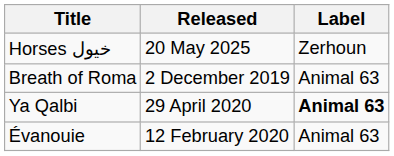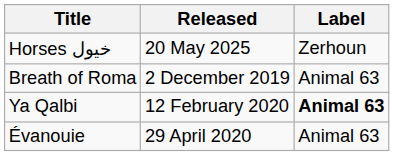 <table class="wikitable">
 <tr>
 <th>Title</th>
 <th>Released</th>
 <th>Label</th>
 </tr>
 <tr>
 <td>Horses خيول</td>
 <td>20 May 2025</td>
 <td>Zerhoun</td>
 </tr>
 <tr>
 <td>Breath of Roma</td>
 <td>2 December 2019</td>
 <td>Animal 63</td>
 </tr>
 <tr>
 <td>Ya Qalbi</td>
-<td>29 April 2020</td>
+<td>12 February 2020</td>
 <td><strong>Animal 63</strong></td>
 </tr>
 <tr>
 <td>Évanouie</td>
-<td>12 February 2020</td>
+<td>29 April 2020</td>
 <td>Animal 63</td>
 </tr>
 </table>
